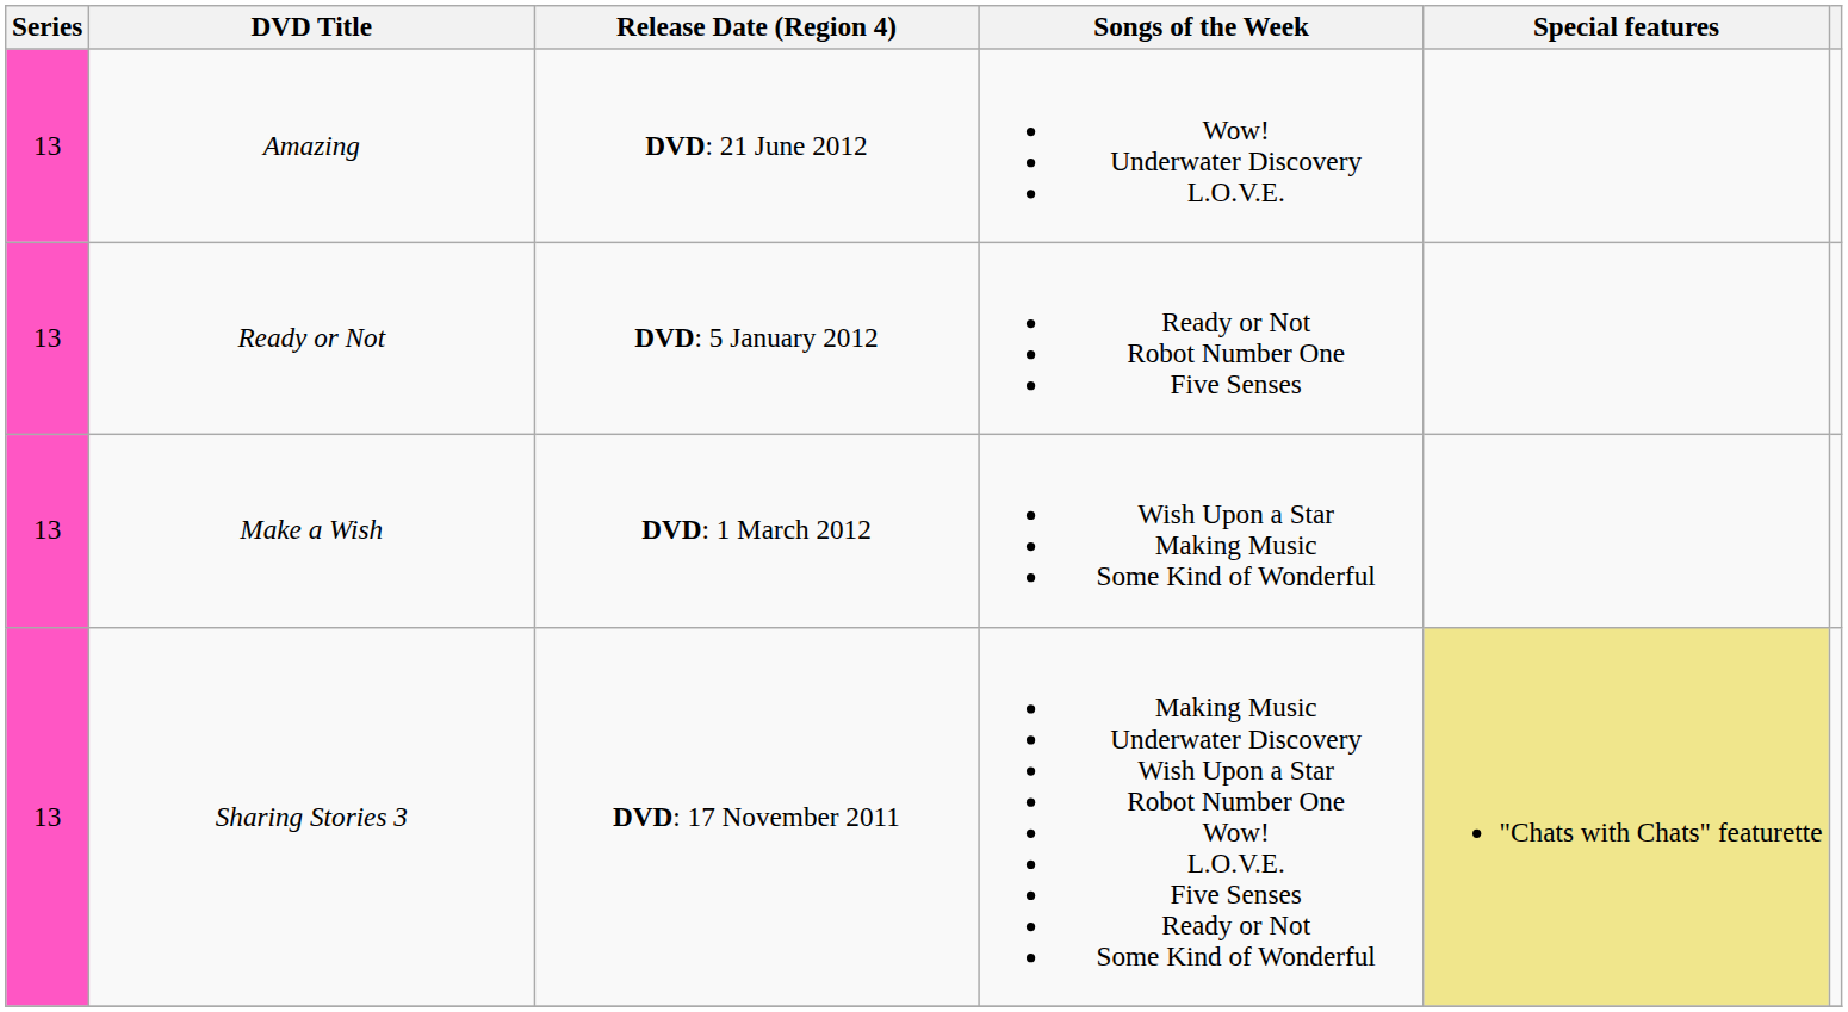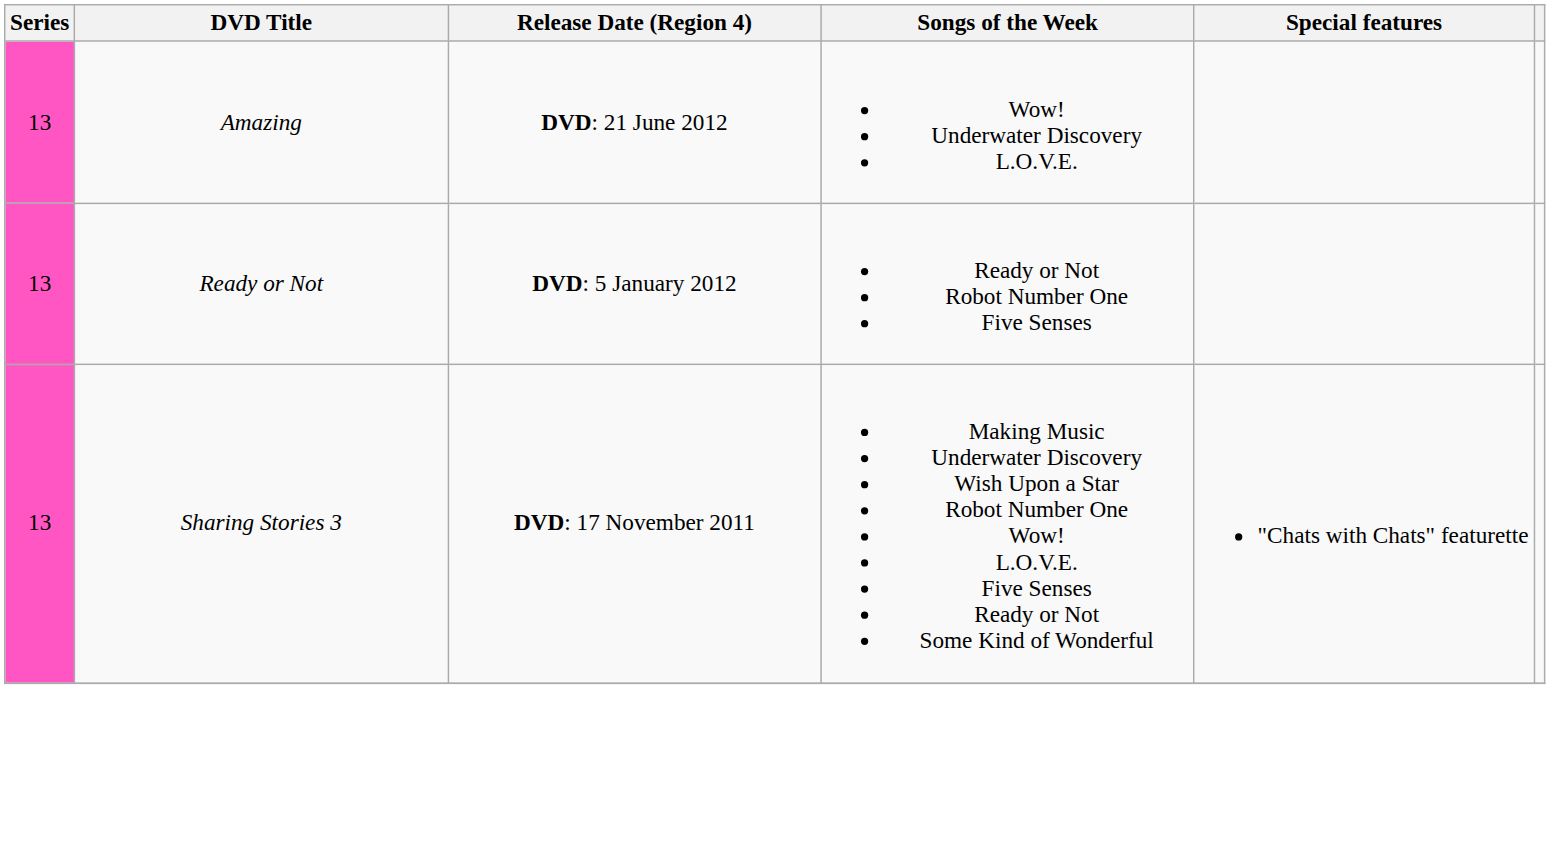 <table class="wikitable">
 <tr>
 <th>Series</th>
 <th style="width: 250px;">DVD Title</th>
 <th style="width: 250px;">Release Date (Region 4)</th>
 <th style="width: 250px;">Songs of the Week</th>
 <th>Special features</th>
 <th scope="col" class="unsortable"></th>
 </tr>
 <tr>
 <td style="background:#FF56C4; height:10px; text-align:center">13</td>
 <td style="text-align:center"><em>Amazing</em></td>
 <td style="text-align:center"><strong>DVD</strong>: 21 June 2012</td>
 <td style="text-align:center"><br><ul><li>Wow!</li><li>Underwater Discovery</li><li>L.O.V.E.</li></ul></td>
 <td></td>
 <td style="text-align:center;"></td>
 </tr>
 <tr>
 <td style="background:#FF56C4; height:10px; text-align:center">13</td>
 <td style="text-align:center"><em>Ready or Not</em></td>
 <td style="text-align:center"><strong>DVD</strong>: 5 January 2012</td>
 <td style="text-align:center"><br><ul><li>Ready or Not</li><li>Robot Number One</li><li>Five Senses</li></ul></td>
 <td></td>
 <td style="text-align:center;"></td>
 </tr>
 <tr>
 <td style="background:#FF56C4; height:10px; text-align:center">13</td>
-<td style="text-align:center"><em>Make a Wish</em></td>
-<td style="text-align:center"><strong>DVD</strong>: 1 March 2012</td>
-<td style="text-align:center"><br><ul><li>Wish Upon a Star</li><li>Making Music</li><li>Some Kind of Wonderful</li></ul></td>
-<td></td>
-<td style="text-align:center;"></td>
-</tr>
-<tr>
-<td style="background:#FF56C4; height:10px; text-align:center">13</td>
 <td style="text-align:center"><em>Sharing Stories 3</em></td>
 <td style="text-align:center"><strong>DVD</strong>: 17 November 2011</td>
 <td style="text-align:center"><br><ul><li>Making Music</li><li>Underwater Discovery</li><li>Wish Upon a Star</li><li>Robot Number One</li><li>Wow!</li><li>L.O.V.E.</li><li>Five Senses</li><li>Ready or Not</li><li>Some Kind of Wonderful</li></ul></td>
-<td style="background: khaki;"><br><ul><li>"Chats with Chats" featurette</li></ul></td>
+<td><br><ul><li>"Chats with Chats" featurette</li></ul></td>
 <td style="text-align:center;"></td>
 </tr>
 <tr>
 </tr>
 </table>
